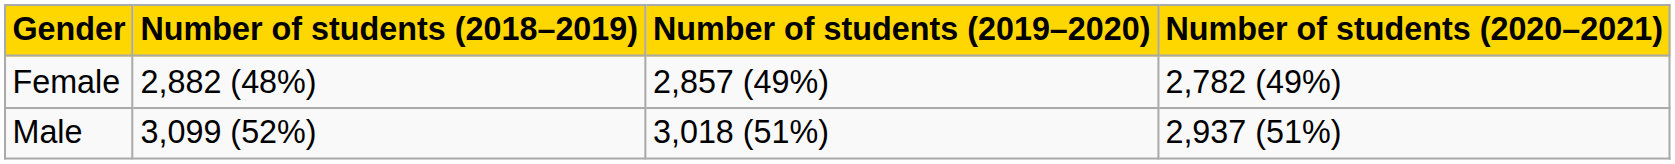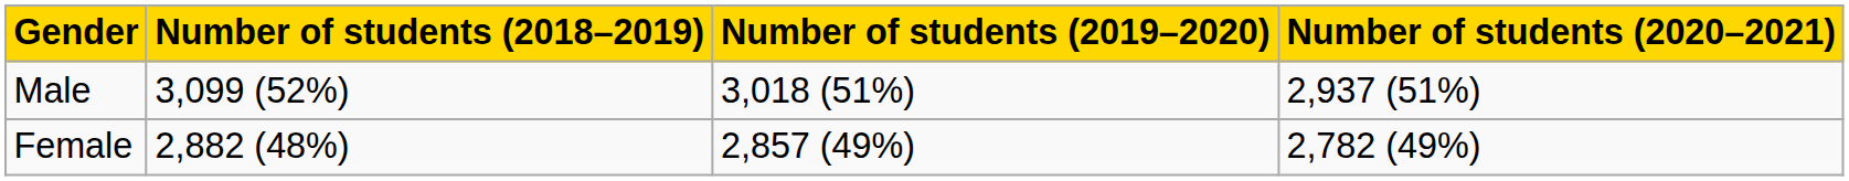 <table class="wikitable" style="font-size: 100%;" |>
 <tr>
 <td style="background:gold; color:black; text-align:left;"><strong>Gender</strong></td>
 <td style="background:gold; color:black; text-align:left;"><strong>Number of students (2018–2019)</strong></td>
 <td style="background:gold; color:black; text-align:left;"><strong>Number of students (2019–2020)</strong></td>
 <td style="background:gold; color:black; text-align:left;"><strong>Number of students (2020–2021)</strong></td>
 </tr>
 <tr>
+<td>Male</td>
+<td>3,099 (52%)</td>
+<td>3,018 (51%)</td>
+<td>2,937 (51%)</td>
+</tr>
+<tr>
 <td>Female</td>
 <td>2,882 (48%)</td>
 <td>2,857 (49%)</td>
 <td>2,782 (49%)</td>
 </tr>
-<tr>
-<td>Male</td>
-<td>3,099 (52%)</td>
-<td>3,018 (51%)</td>
-<td>2,937 (51%)</td>
-</tr>
 </table>
